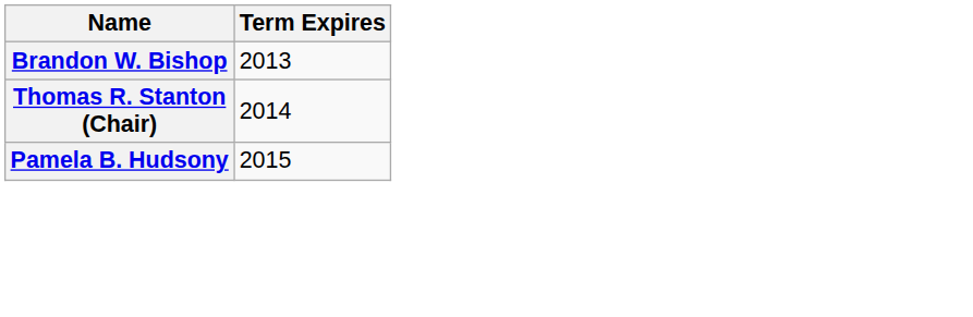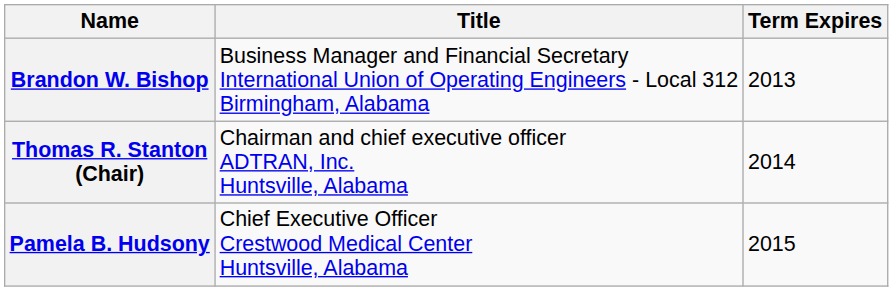 <table class="wikitable sortable">
 <tr>
 <th>Name</th>
+<th>Title</th>
 <th>Term Expires</th>
 </tr>
 <tr>
 <th><a href='#'>Brandon W. Bishop</a></th>
+<td>Business Manager and Financial Secretary<br><a href='#'>International Union of Operating Engineers</a>  - Local 312<br><a href='#'>Birmingham, Alabama</a></td>
 <td>2013</td>
 </tr>
 <tr>
 <th><a href='#'>Thomas R. Stanton</a><br>(Chair)</th>
+<td>Chairman and chief executive officer<br><a href='#'>ADTRAN, Inc.</a><br><a href='#'>Huntsville, Alabama</a></td>
 <td>2014</td>
 </tr>
 <tr>
 <th><a href='#'>Pamela B. Hudsony</a></th>
+<td>Chief Executive Officer<br><a href='#'>Crestwood Medical Center</a><br><a href='#'>Huntsville, Alabama</a></td>
 <td>2015</td>
 </tr>
 </table>
